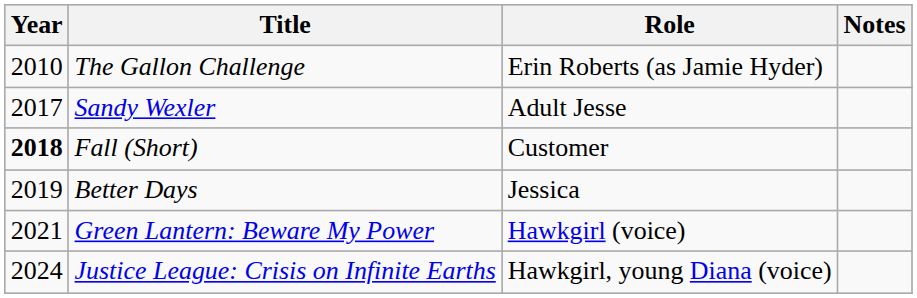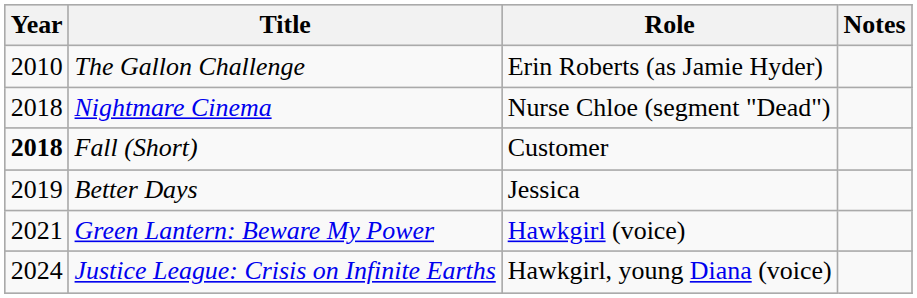 <table class="wikitable sortable">
 <tr>
 <th>Year</th>
 <th>Title</th>
 <th>Role</th>
 <th class="unsortable">Notes</th>
 </tr>
 <tr>
 <td>2010</td>
 <td><em>The Gallon Challenge</em></td>
 <td>Erin Roberts (as Jamie Hyder)</td>
 <td></td>
 </tr>
 <tr>
-<td>2017</td>
-<td><em><a href='#'>Sandy Wexler</a></em></td>
-<td>Adult Jesse</td>
+<td>2018</td>
+<td><em><a href='#'>Nightmare Cinema</a></em></td>
+<td>Nurse Chloe (segment "Dead")</td>
 <td></td>
 </tr>
 <tr>
 <td><strong>2018</strong></td>
 <td><em>Fall (Short)</em></td>
 <td>Customer</td>
 <td></td>
 </tr>
 <tr>
 <td>2019</td>
 <td><em>Better Days</em></td>
 <td>Jessica</td>
 <td></td>
 </tr>
 <tr>
 <td>2021</td>
 <td><em><a href='#'>Green Lantern: Beware My Power</a></em></td>
 <td><a href='#'>Hawkgirl</a> (voice)</td>
 <td></td>
 </tr>
 <tr>
 <td>2024</td>
 <td><em><a href='#'>Justice League: Crisis on Infinite Earths</a></em></td>
 <td>Hawkgirl, young <a href='#'>Diana</a> (voice)</td>
 <td></td>
 </tr>
 </table>
